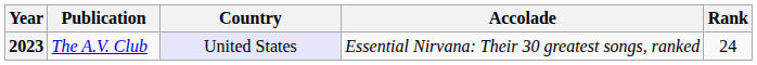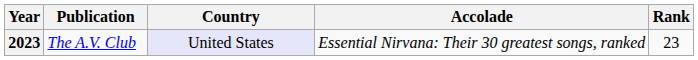 <table class="wikitable plainrowheaders" style="text-align:left;">
 <tr>
 <th scope="col">Year</th>
 <th scope="col" style="width:6em;">Publication</th>
 <th scope="col" style="width:10em;">Country</th>
 <th scope="col">Accolade</th>
 <th scope="col">Rank</th>
 </tr>
 <tr>
 <th scope="row">2023</th>
 <td><em><a href='#'>The A.V. Club</a></em></td>
 <td style="background: lavender; text-align:center">United States</td>
 <td><em>Essential Nirvana: Their 30 greatest songs, ranked</em></td>
-<td style="text-align:center;">24</td>
+<td style="text-align:center;">23</td>
 </tr>
 <tr>
 </tr>
 </table>
